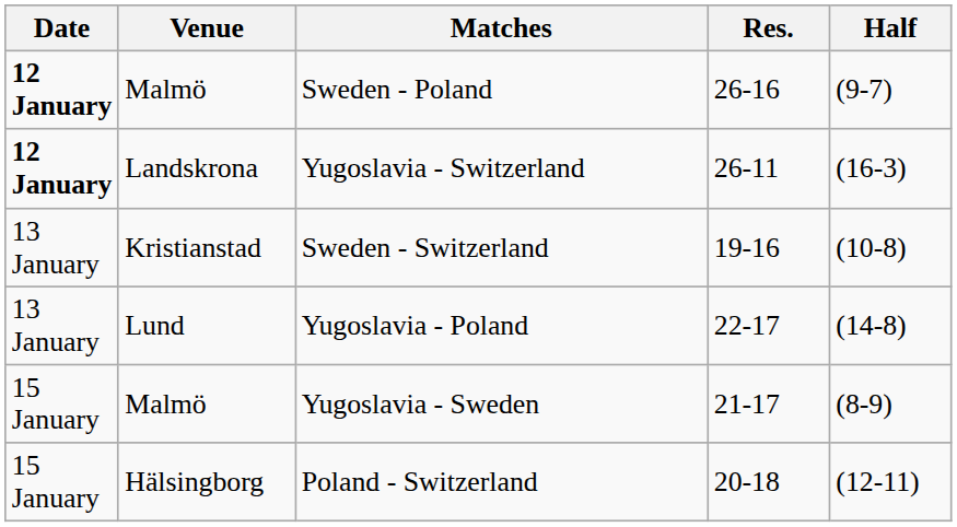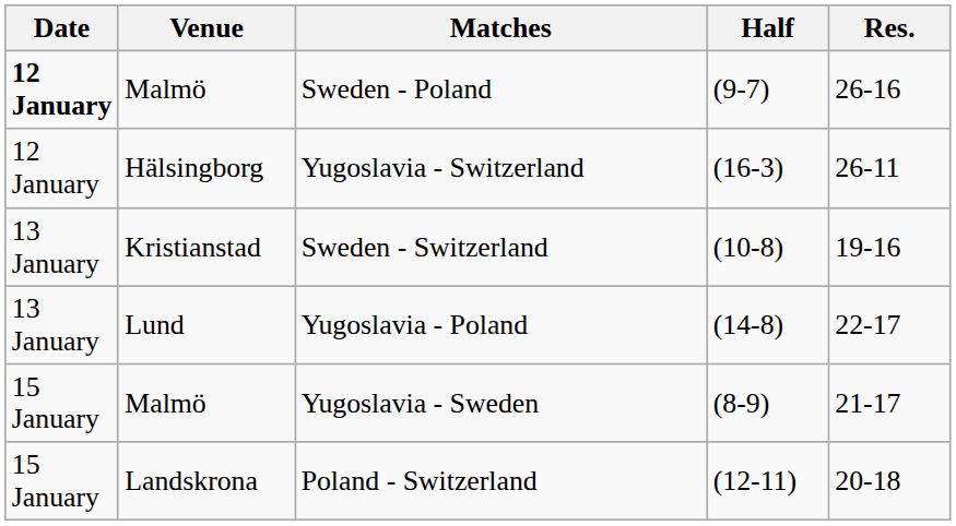 <table class="wikitable sortable" style=font-size:97%>
 <tr>
 <th width="40px">Date</th>
 <th width="90px">Venue</th>
 <th width="220px">Matches</th>
+<th width="60px">Half</th>
 <th width="60px">Res.</th>
-<th width="60px">Half</th>
 </tr>
 <tr>
 <td><strong>12 January</strong></td>
 <td>Malmö</td>
 <td align="left">Sweden - Poland</td>
+<td>(9-7)</td>
 <td>26-16</td>
-<td>(9-7)</td>
 </tr>
 <tr>
-<td><strong>12 January</strong></td>
-<td>Landskrona</td>
+<td>12 January</td>
+<td>Hälsingborg</td>
 <td align="left">Yugoslavia - Switzerland</td>
+<td>(16-3)</td>
 <td>26-11</td>
-<td>(16-3)</td>
 </tr>
 <tr>
 <td>13 January</td>
 <td>Kristianstad</td>
 <td align="left">Sweden - Switzerland</td>
+<td>(10-8)</td>
 <td>19-16</td>
-<td>(10-8)</td>
 </tr>
 <tr>
 <td>13 January</td>
 <td>Lund</td>
 <td align="left">Yugoslavia - Poland</td>
+<td>(14-8)</td>
 <td>22-17</td>
-<td>(14-8)</td>
 </tr>
 <tr>
 <td>15 January</td>
 <td>Malmö</td>
 <td align="left">Yugoslavia - Sweden</td>
+<td>(8-9)</td>
 <td>21-17</td>
-<td>(8-9)</td>
 </tr>
 <tr>
 <td>15 January</td>
-<td>Hälsingborg</td>
+<td>Landskrona</td>
 <td align="left">Poland - Switzerland</td>
+<td>(12-11)</td>
 <td>20-18</td>
-<td>(12-11)</td>
 </tr>
 </table>
